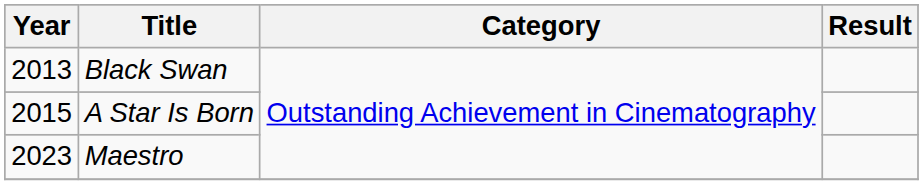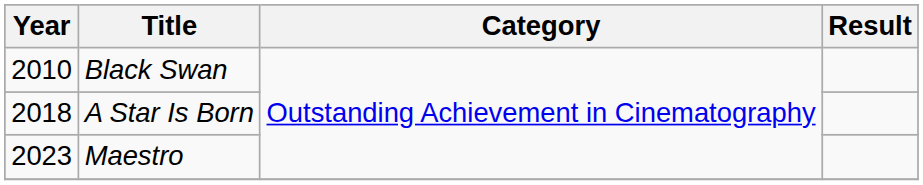 <table class="wikitable">
 <tr>
 <th>Year</th>
 <th>Title</th>
 <th>Category</th>
 <th>Result</th>
 </tr>
 <tr>
-<td>2013</td>
+<td>2010</td>
 <td><em>Black Swan</em></td>
 <td rowspan=3><a href='#'>Outstanding Achievement in Cinematography</a></td>
 <td></td>
 </tr>
 <tr>
-<td>2015</td>
+<td>2018</td>
 <td><em>A Star Is Born</em></td>
 <td></td>
 </tr>
 <tr>
 <td>2023</td>
 <td><em>Maestro</em></td>
 <td></td>
 </tr>
 <tr>
 </tr>
 </table>
